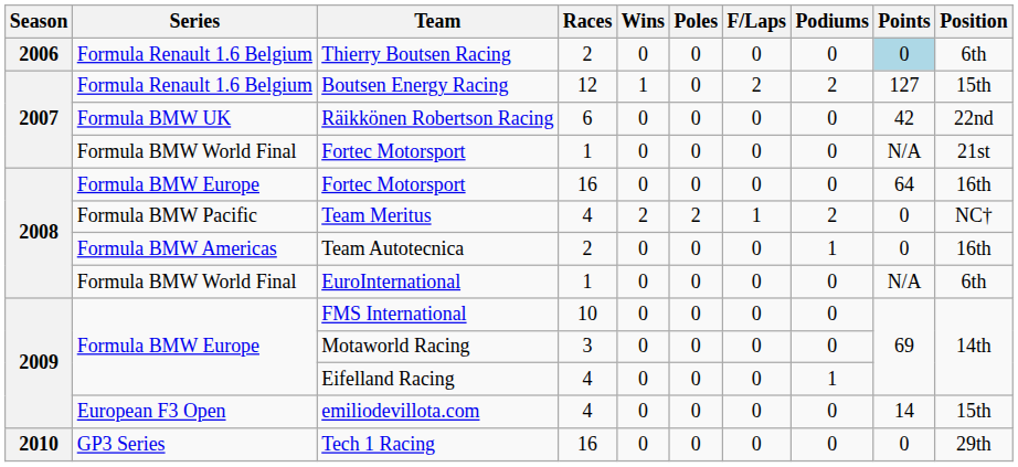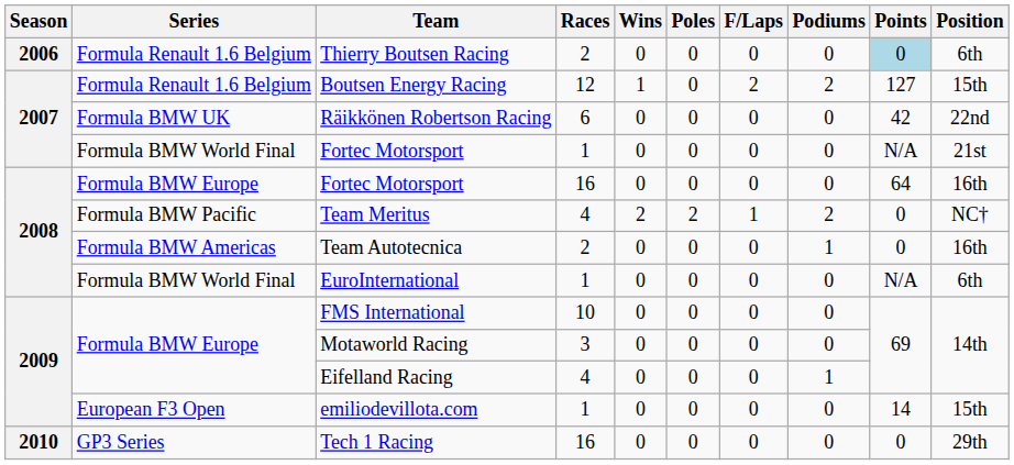 <table class="wikitable" style="font-size: 90%; text-align:center">
 <tr>
 <th>Season</th>
 <th>Series</th>
 <th>Team</th>
 <th>Races</th>
 <th>Wins</th>
 <th>Poles</th>
 <th>F/Laps</th>
 <th>Podiums</th>
 <th>Points</th>
 <th>Position</th>
 </tr>
 <tr>
 <th>2006</th>
 <td align=left><a href='#'>Formula Renault 1.6 Belgium</a></td>
 <td align=left><a href='#'>Thierry Boutsen Racing</a></td>
 <td>2</td>
 <td>0</td>
 <td>0</td>
 <td>0</td>
 <td>0</td>
 <td style="background: lightblue;">0</td>
 <td>6th</td>
 </tr>
 <tr>
 <th rowspan=3>2007</th>
 <td align=left><a href='#'>Formula Renault 1.6 Belgium</a></td>
 <td align=left><a href='#'>Boutsen Energy Racing</a></td>
 <td>12</td>
 <td>1</td>
 <td>0</td>
 <td>2</td>
 <td>2</td>
 <td>127</td>
 <td>15th</td>
 </tr>
 <tr>
 <td align=left><a href='#'>Formula BMW UK</a></td>
 <td align=left><a href='#'>Räikkönen Robertson Racing</a></td>
 <td>6</td>
 <td>0</td>
 <td>0</td>
 <td>0</td>
 <td>0</td>
 <td>42</td>
 <td>22nd</td>
 </tr>
 <tr>
 <td align=left>Formula BMW World Final</td>
 <td align=left><a href='#'>Fortec Motorsport</a></td>
 <td>1</td>
 <td>0</td>
 <td>0</td>
 <td>0</td>
 <td>0</td>
 <td>N/A</td>
 <td>21st</td>
 </tr>
 <tr>
 <th rowspan=4>2008</th>
 <td align=left><a href='#'>Formula BMW Europe</a></td>
 <td align=left><a href='#'>Fortec Motorsport</a></td>
 <td>16</td>
 <td>0</td>
 <td>0</td>
 <td>0</td>
 <td>0</td>
 <td>64</td>
 <td>16th</td>
 </tr>
 <tr>
 <td align=left>Formula BMW Pacific</td>
 <td align=left><a href='#'>Team Meritus</a></td>
 <td>4</td>
 <td>2</td>
 <td>2</td>
 <td>1</td>
 <td>2</td>
 <td>0</td>
 <td>NC†</td>
 </tr>
 <tr>
 <td align=left><a href='#'>Formula BMW Americas</a></td>
 <td align=left>Team Autotecnica</td>
 <td>2</td>
 <td>0</td>
 <td>0</td>
 <td>0</td>
 <td>1</td>
 <td>0</td>
 <td>16th</td>
 </tr>
 <tr>
 <td align=left>Formula BMW World Final</td>
 <td align=left><a href='#'>EuroInternational</a></td>
 <td>1</td>
 <td>0</td>
 <td>0</td>
 <td>0</td>
 <td>0</td>
 <td>N/A</td>
 <td>6th</td>
 </tr>
 <tr>
 <th rowspan=4>2009</th>
 <td rowspan=3 align=left><a href='#'>Formula BMW Europe</a></td>
 <td align=left><a href='#'>FMS International</a></td>
 <td>10</td>
 <td>0</td>
 <td>0</td>
 <td>0</td>
 <td>0</td>
 <td rowspan=3>69</td>
 <td rowspan=3>14th</td>
 </tr>
 <tr>
 <td align=left>Motaworld Racing</td>
 <td>3</td>
 <td>0</td>
 <td>0</td>
 <td>0</td>
 <td>0</td>
 </tr>
 <tr>
 <td align=left>Eifelland Racing</td>
 <td>4</td>
 <td>0</td>
 <td>0</td>
 <td>0</td>
 <td>1</td>
 </tr>
 <tr>
 <td align=left><a href='#'>European F3 Open</a></td>
 <td align=left><a href='#'>emiliodevillota.com</a></td>
-<td>4</td>
+<td>1</td>
 <td>0</td>
 <td>0</td>
 <td>0</td>
 <td>0</td>
 <td>14</td>
 <td>15th</td>
 </tr>
 <tr>
 <th>2010</th>
 <td align=left><a href='#'>GP3 Series</a></td>
 <td align=left><a href='#'>Tech 1 Racing</a></td>
 <td>16</td>
 <td>0</td>
 <td>0</td>
 <td>0</td>
 <td>0</td>
 <td>0</td>
 <td>29th</td>
 </tr>
 </table>
